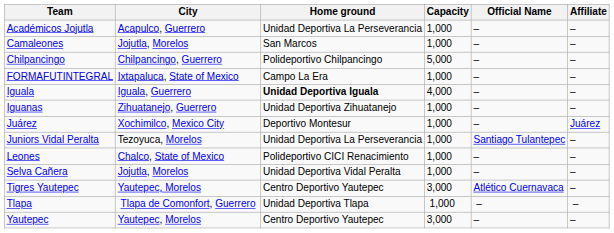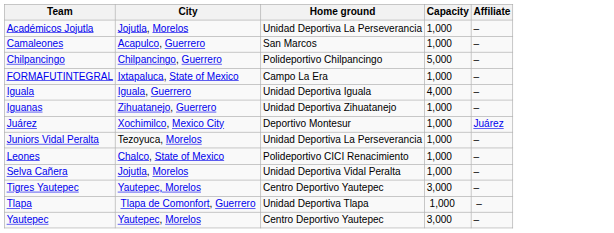 <table class="wikitable sortable">
 <tr>
 <th>Team</th>
 <th>City</th>
 <th>Home ground</th>
 <th>Capacity</th>
-<th>Official Name</th>
 <th>Affiliate</th>
 </tr>
 <tr>
 <td><a href='#'>Académicos Jojutla</a></td>
-<td><a href='#'>Acapulco</a>, <a href='#'>Guerrero</a></td>
+<td><a href='#'>Jojutla</a>, <a href='#'>Morelos</a></td>
 <td>Unidad Deportiva La Perseverancia</td>
 <td>1,000</td>
-<td>–</td>
 <td>–</td>
 </tr>
 <tr>
 <td><a href='#'>Camaleones</a></td>
-<td><a href='#'>Jojutla</a>, <a href='#'>Morelos</a></td>
+<td><a href='#'>Acapulco</a>, <a href='#'>Guerrero</a></td>
 <td>San Marcos</td>
 <td>1,000</td>
-<td>–</td>
 <td>–</td>
 </tr>
 <tr>
 <td><a href='#'>Chilpancingo</a></td>
 <td><a href='#'>Chilpancingo</a>, <a href='#'>Guerrero</a></td>
 <td>Polideportivo Chilpancingo</td>
 <td>5,000</td>
 <td>–</td>
-<td>–</td>
 </tr>
 <tr>
 <td><a href='#'>FORMAFUTINTEGRAL</a></td>
 <td><a href='#'>Ixtapaluca</a>, <a href='#'>State of Mexico</a></td>
 <td>Campo La Era</td>
 <td>1,000</td>
 <td>–</td>
-<td>–</td>
 </tr>
 <tr>
 <td><a href='#'>Iguala</a></td>
 <td><a href='#'>Iguala</a>, <a href='#'>Guerrero</a></td>
-<td><strong>Unidad Deportiva Iguala</strong></td>
+<td>Unidad Deportiva Iguala</td>
 <td>4,000</td>
-<td>–</td>
 <td>–</td>
 </tr>
 <tr>
 <td><a href='#'>Iguanas</a></td>
 <td><a href='#'>Zihuatanejo</a>, <a href='#'>Guerrero</a></td>
 <td>Unidad Deportiva Zihuatanejo</td>
 <td>1,000</td>
 <td>–</td>
-<td>–</td>
 </tr>
 <tr>
 <td><a href='#'>Juárez</a></td>
 <td><a href='#'>Xochimilco</a>, <a href='#'>Mexico City</a></td>
 <td>Deportivo Montesur</td>
 <td>1,000</td>
-<td>–</td>
 <td><a href='#'>Juárez</a></td>
 </tr>
 <tr>
 <td><a href='#'>Juniors Vidal Peralta</a></td>
 <td>Tezoyuca, <a href='#'>Morelos</a></td>
 <td>Unidad Deportiva La Perseverancia</td>
 <td>1,000</td>
-<td><a href='#'>Santiago Tulantepec</a></td>
 <td>–</td>
 </tr>
 <tr>
 <td><a href='#'>Leones</a></td>
 <td><a href='#'>Chalco</a>, <a href='#'>State of Mexico</a></td>
 <td>Polideportivo CICI Renacimiento</td>
 <td>1,000</td>
 <td>–</td>
-<td>–</td>
 </tr>
 <tr>
 <td><a href='#'>Selva Cañera</a></td>
 <td><a href='#'>Jojutla</a>, <a href='#'>Morelos</a></td>
 <td>Unidad Deportiva Vidal Peralta</td>
 <td>1,000</td>
 <td>–</td>
-<td>–</td>
 </tr>
 <tr>
 <td><a href='#'>Tigres Yautepec</a></td>
 <td><a href='#'>Yautepec, Morelos</a></td>
 <td>Centro Deportivo Yautepec</td>
 <td>3,000</td>
-<td><a href='#'>Atlético Cuernavaca</a></td>
 <td>–</td>
 </tr>
 <tr>
 <td><a href='#'>Tlapa</a> </td>
 <td> <a href='#'>Tlapa de Comonfort</a>, <a href='#'>Guerrero</a> </td>
 <td>Unidad Deportiva Tlapa </td>
 <td> 1,000</td>
-<td> – </td>
 <td> –</td>
 </tr>
 <tr>
 <td><a href='#'>Yautepec</a></td>
 <td><a href='#'>Yautepec</a>, <a href='#'>Morelos</a></td>
 <td>Centro Deportivo Yautepec</td>
 <td>3,000</td>
 <td>–</td>
-<td>–</td>
 </tr>
 </table>
